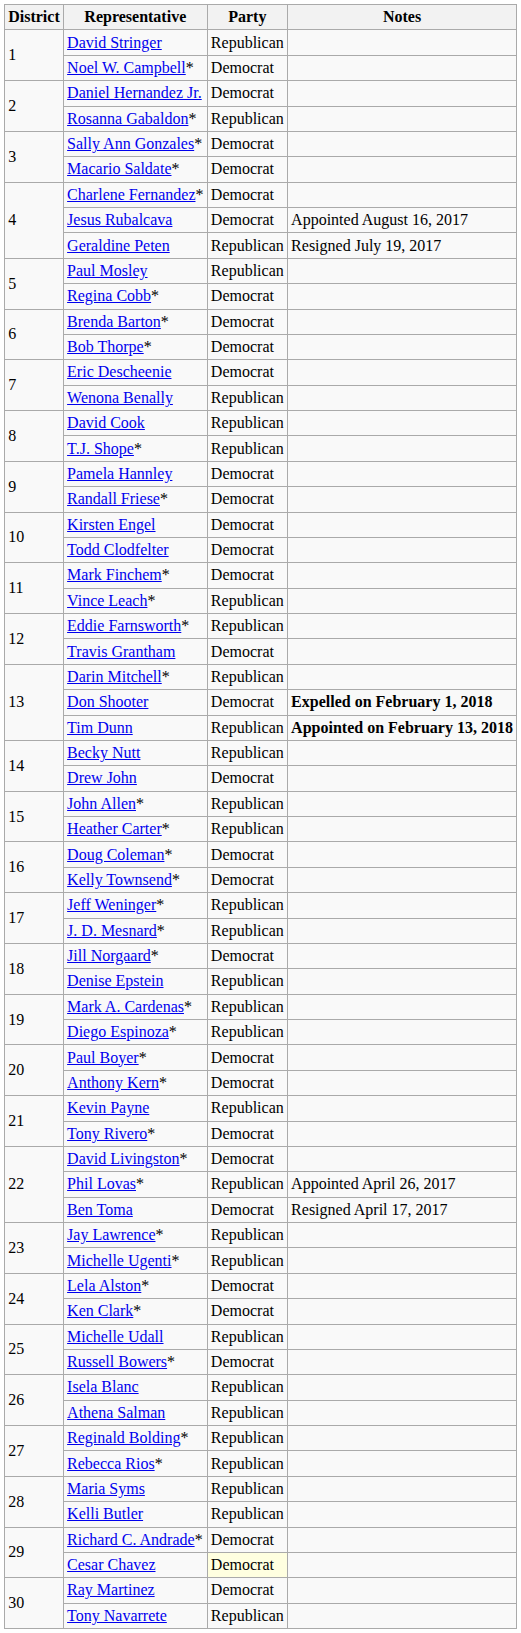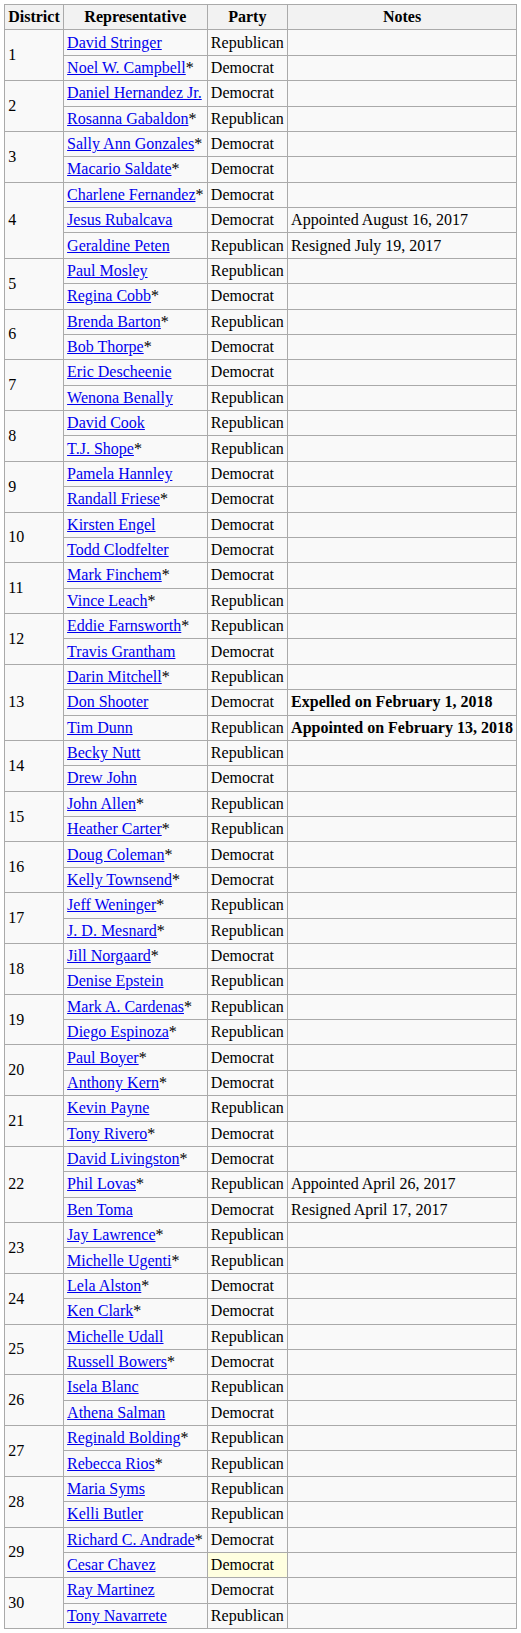 <table class="wikitable">
 <tr>
 <th>District</th>
 <th>Representative</th>
 <th>Party</th>
 <th>Notes</th>
 </tr>
 <tr>
 <td rowspan="2">1</td>
 <td><a href='#'>David Stringer</a></td>
 <td>Republican</td>
 <td></td>
 </tr>
 <tr>
 <td><a href='#'>Noel W. Campbell</a>*</td>
 <td>Democrat</td>
 <td></td>
 </tr>
 <tr>
 <td rowspan="2">2</td>
 <td><a href='#'>Daniel Hernandez Jr.</a></td>
 <td>Democrat</td>
 <td></td>
 </tr>
 <tr>
 <td><a href='#'>Rosanna Gabaldon</a>*</td>
 <td>Republican</td>
 <td></td>
 </tr>
 <tr>
 <td rowspan="2">3</td>
 <td><a href='#'>Sally Ann Gonzales</a>*</td>
 <td>Democrat</td>
 <td></td>
 </tr>
 <tr>
 <td><a href='#'>Macario Saldate</a>*</td>
 <td>Democrat</td>
 <td></td>
 </tr>
 <tr>
 <td rowspan="3">4</td>
 <td><a href='#'>Charlene Fernandez</a>*</td>
 <td>Democrat</td>
 <td></td>
 </tr>
 <tr>
 <td><a href='#'>Jesus Rubalcava</a></td>
 <td>Democrat</td>
 <td>Appointed August 16, 2017</td>
 </tr>
 <tr>
 <td><a href='#'>Geraldine Peten</a></td>
 <td>Republican</td>
 <td>Resigned July 19, 2017</td>
 </tr>
 <tr>
 <td rowspan="2">5</td>
 <td><a href='#'>Paul Mosley</a></td>
 <td>Republican</td>
 <td></td>
 </tr>
 <tr>
 <td><a href='#'>Regina Cobb</a>*</td>
 <td>Democrat</td>
 <td></td>
 </tr>
 <tr>
 <td rowspan="2">6</td>
 <td><a href='#'>Brenda Barton</a>*</td>
-<td>Democrat</td>
+<td>Republican</td>
 <td></td>
 </tr>
 <tr>
 <td><a href='#'>Bob Thorpe</a>*</td>
 <td>Democrat</td>
 <td></td>
 </tr>
 <tr>
 <td rowspan="2">7</td>
 <td><a href='#'>Eric Descheenie</a></td>
 <td>Democrat</td>
 <td></td>
 </tr>
 <tr>
 <td><a href='#'>Wenona Benally</a></td>
 <td>Republican</td>
 <td></td>
 </tr>
 <tr>
 <td rowspan="2">8</td>
 <td><a href='#'>David Cook</a></td>
 <td>Republican</td>
 <td></td>
 </tr>
 <tr>
 <td><a href='#'>T.J. Shope</a>*</td>
 <td>Republican</td>
 <td></td>
 </tr>
 <tr>
 <td rowspan="2">9</td>
 <td><a href='#'>Pamela Hannley</a></td>
 <td>Democrat</td>
 <td></td>
 </tr>
 <tr>
 <td><a href='#'>Randall Friese</a>*</td>
 <td>Democrat</td>
 <td></td>
 </tr>
 <tr>
 <td rowspan="2">10</td>
 <td><a href='#'>Kirsten Engel</a></td>
 <td>Democrat</td>
 <td></td>
 </tr>
 <tr>
 <td><a href='#'>Todd Clodfelter</a></td>
 <td>Democrat</td>
 <td></td>
 </tr>
 <tr>
 <td rowspan="2">11</td>
 <td><a href='#'>Mark Finchem</a>*</td>
 <td>Democrat</td>
 <td></td>
 </tr>
 <tr>
 <td><a href='#'>Vince Leach</a>*</td>
 <td>Republican</td>
 <td></td>
 </tr>
 <tr>
 <td rowspan="2">12</td>
 <td><a href='#'>Eddie Farnsworth</a>*</td>
 <td>Republican</td>
 <td></td>
 </tr>
 <tr>
 <td><a href='#'>Travis Grantham</a></td>
 <td>Democrat</td>
 <td></td>
 </tr>
 <tr>
 <td rowspan="3">13</td>
 <td><a href='#'>Darin Mitchell</a>*</td>
 <td>Republican</td>
 <td></td>
 </tr>
 <tr>
 <td><a href='#'>Don Shooter</a></td>
 <td>Democrat</td>
 <td><strong>Expelled on February 1, 2018</strong></td>
 </tr>
 <tr>
 <td><a href='#'>Tim Dunn</a></td>
 <td>Republican</td>
 <td><strong>Appointed on February 13, 2018</strong></td>
 </tr>
 <tr>
 <td rowspan="2">14</td>
 <td><a href='#'>Becky Nutt</a></td>
 <td>Republican</td>
 <td></td>
 </tr>
 <tr>
 <td><a href='#'>Drew John</a></td>
 <td>Democrat</td>
 <td></td>
 </tr>
 <tr>
 <td rowspan="2">15</td>
 <td><a href='#'>John Allen</a>*</td>
 <td>Republican</td>
 <td></td>
 </tr>
 <tr>
 <td><a href='#'>Heather Carter</a>*</td>
 <td>Republican</td>
 <td></td>
 </tr>
 <tr>
 <td rowspan="2">16</td>
 <td><a href='#'>Doug Coleman</a>*</td>
 <td>Democrat</td>
 <td></td>
 </tr>
 <tr>
 <td><a href='#'>Kelly Townsend</a>*</td>
 <td>Democrat</td>
 <td></td>
 </tr>
 <tr>
 <td rowspan="2">17</td>
 <td><a href='#'>Jeff Weninger</a>*</td>
 <td>Republican</td>
 <td></td>
 </tr>
 <tr>
 <td><a href='#'>J. D. Mesnard</a>*</td>
 <td>Republican</td>
 <td></td>
 </tr>
 <tr>
 <td rowspan="2">18</td>
 <td><a href='#'>Jill Norgaard</a>*</td>
 <td>Democrat</td>
 <td></td>
 </tr>
 <tr>
 <td><a href='#'>Denise Epstein</a></td>
 <td>Republican</td>
 <td></td>
 </tr>
 <tr>
 <td rowspan="2">19</td>
 <td><a href='#'>Mark A. Cardenas</a>*</td>
 <td>Republican</td>
 <td></td>
 </tr>
 <tr>
 <td><a href='#'>Diego Espinoza</a>*</td>
 <td>Republican</td>
 <td></td>
 </tr>
 <tr>
 <td rowspan="2">20</td>
 <td><a href='#'>Paul Boyer</a>*</td>
 <td>Democrat</td>
 <td></td>
 </tr>
 <tr>
 <td><a href='#'>Anthony Kern</a>*</td>
 <td>Democrat</td>
 <td></td>
 </tr>
 <tr>
 <td rowspan="2">21</td>
 <td><a href='#'>Kevin Payne</a></td>
 <td>Republican</td>
 <td></td>
 </tr>
 <tr>
 <td><a href='#'>Tony Rivero</a>*</td>
 <td>Democrat</td>
 <td></td>
 </tr>
 <tr>
 <td rowspan="3">22</td>
 <td><a href='#'>David Livingston</a>*</td>
 <td>Democrat</td>
 <td></td>
 </tr>
 <tr>
 <td><a href='#'>Phil Lovas</a>*</td>
 <td>Republican</td>
 <td>Appointed April 26, 2017</td>
 </tr>
 <tr>
 <td><a href='#'>Ben Toma</a></td>
 <td>Democrat</td>
 <td>Resigned April 17, 2017</td>
 </tr>
 <tr>
 <td rowspan="2">23</td>
 <td><a href='#'>Jay Lawrence</a>*</td>
 <td>Republican</td>
 <td></td>
 </tr>
 <tr>
 <td><a href='#'>Michelle Ugenti</a>*</td>
 <td>Republican</td>
 <td></td>
 </tr>
 <tr>
 <td rowspan="2">24</td>
 <td><a href='#'>Lela Alston</a>*</td>
 <td>Democrat</td>
 <td></td>
 </tr>
 <tr>
 <td><a href='#'>Ken Clark</a>*</td>
 <td>Democrat</td>
 <td></td>
 </tr>
 <tr>
 <td rowspan="2">25</td>
 <td><a href='#'>Michelle Udall</a></td>
 <td>Republican</td>
 <td></td>
 </tr>
 <tr>
 <td><a href='#'>Russell Bowers</a>*</td>
 <td>Democrat</td>
 <td></td>
 </tr>
 <tr>
 <td rowspan="2">26</td>
 <td><a href='#'>Isela Blanc</a></td>
 <td>Republican</td>
 <td></td>
 </tr>
 <tr>
 <td><a href='#'>Athena Salman</a></td>
-<td>Republican</td>
+<td>Democrat</td>
 <td></td>
 </tr>
 <tr>
 <td rowspan="2">27</td>
 <td><a href='#'>Reginald Bolding</a>*</td>
 <td>Republican</td>
 <td></td>
 </tr>
 <tr>
 <td><a href='#'>Rebecca Rios</a>*</td>
 <td>Republican</td>
 <td></td>
 </tr>
 <tr>
 <td rowspan="2">28</td>
 <td><a href='#'>Maria Syms</a></td>
 <td>Republican</td>
 <td></td>
 </tr>
 <tr>
 <td><a href='#'>Kelli Butler</a></td>
 <td>Republican</td>
 <td></td>
 </tr>
 <tr>
 <td rowspan="2">29</td>
 <td><a href='#'>Richard C. Andrade</a>*</td>
 <td>Democrat</td>
 <td></td>
 </tr>
 <tr>
 <td><a href='#'>Cesar Chavez</a></td>
 <td style="background: lightyellow;">Democrat</td>
 <td></td>
 </tr>
 <tr>
 <td rowspan="2">30</td>
 <td><a href='#'>Ray Martinez</a></td>
 <td>Democrat</td>
 <td></td>
 </tr>
 <tr>
 <td><a href='#'>Tony Navarrete</a></td>
 <td>Republican</td>
 <td></td>
 </tr>
 <tr>
 </tr>
 </table>
